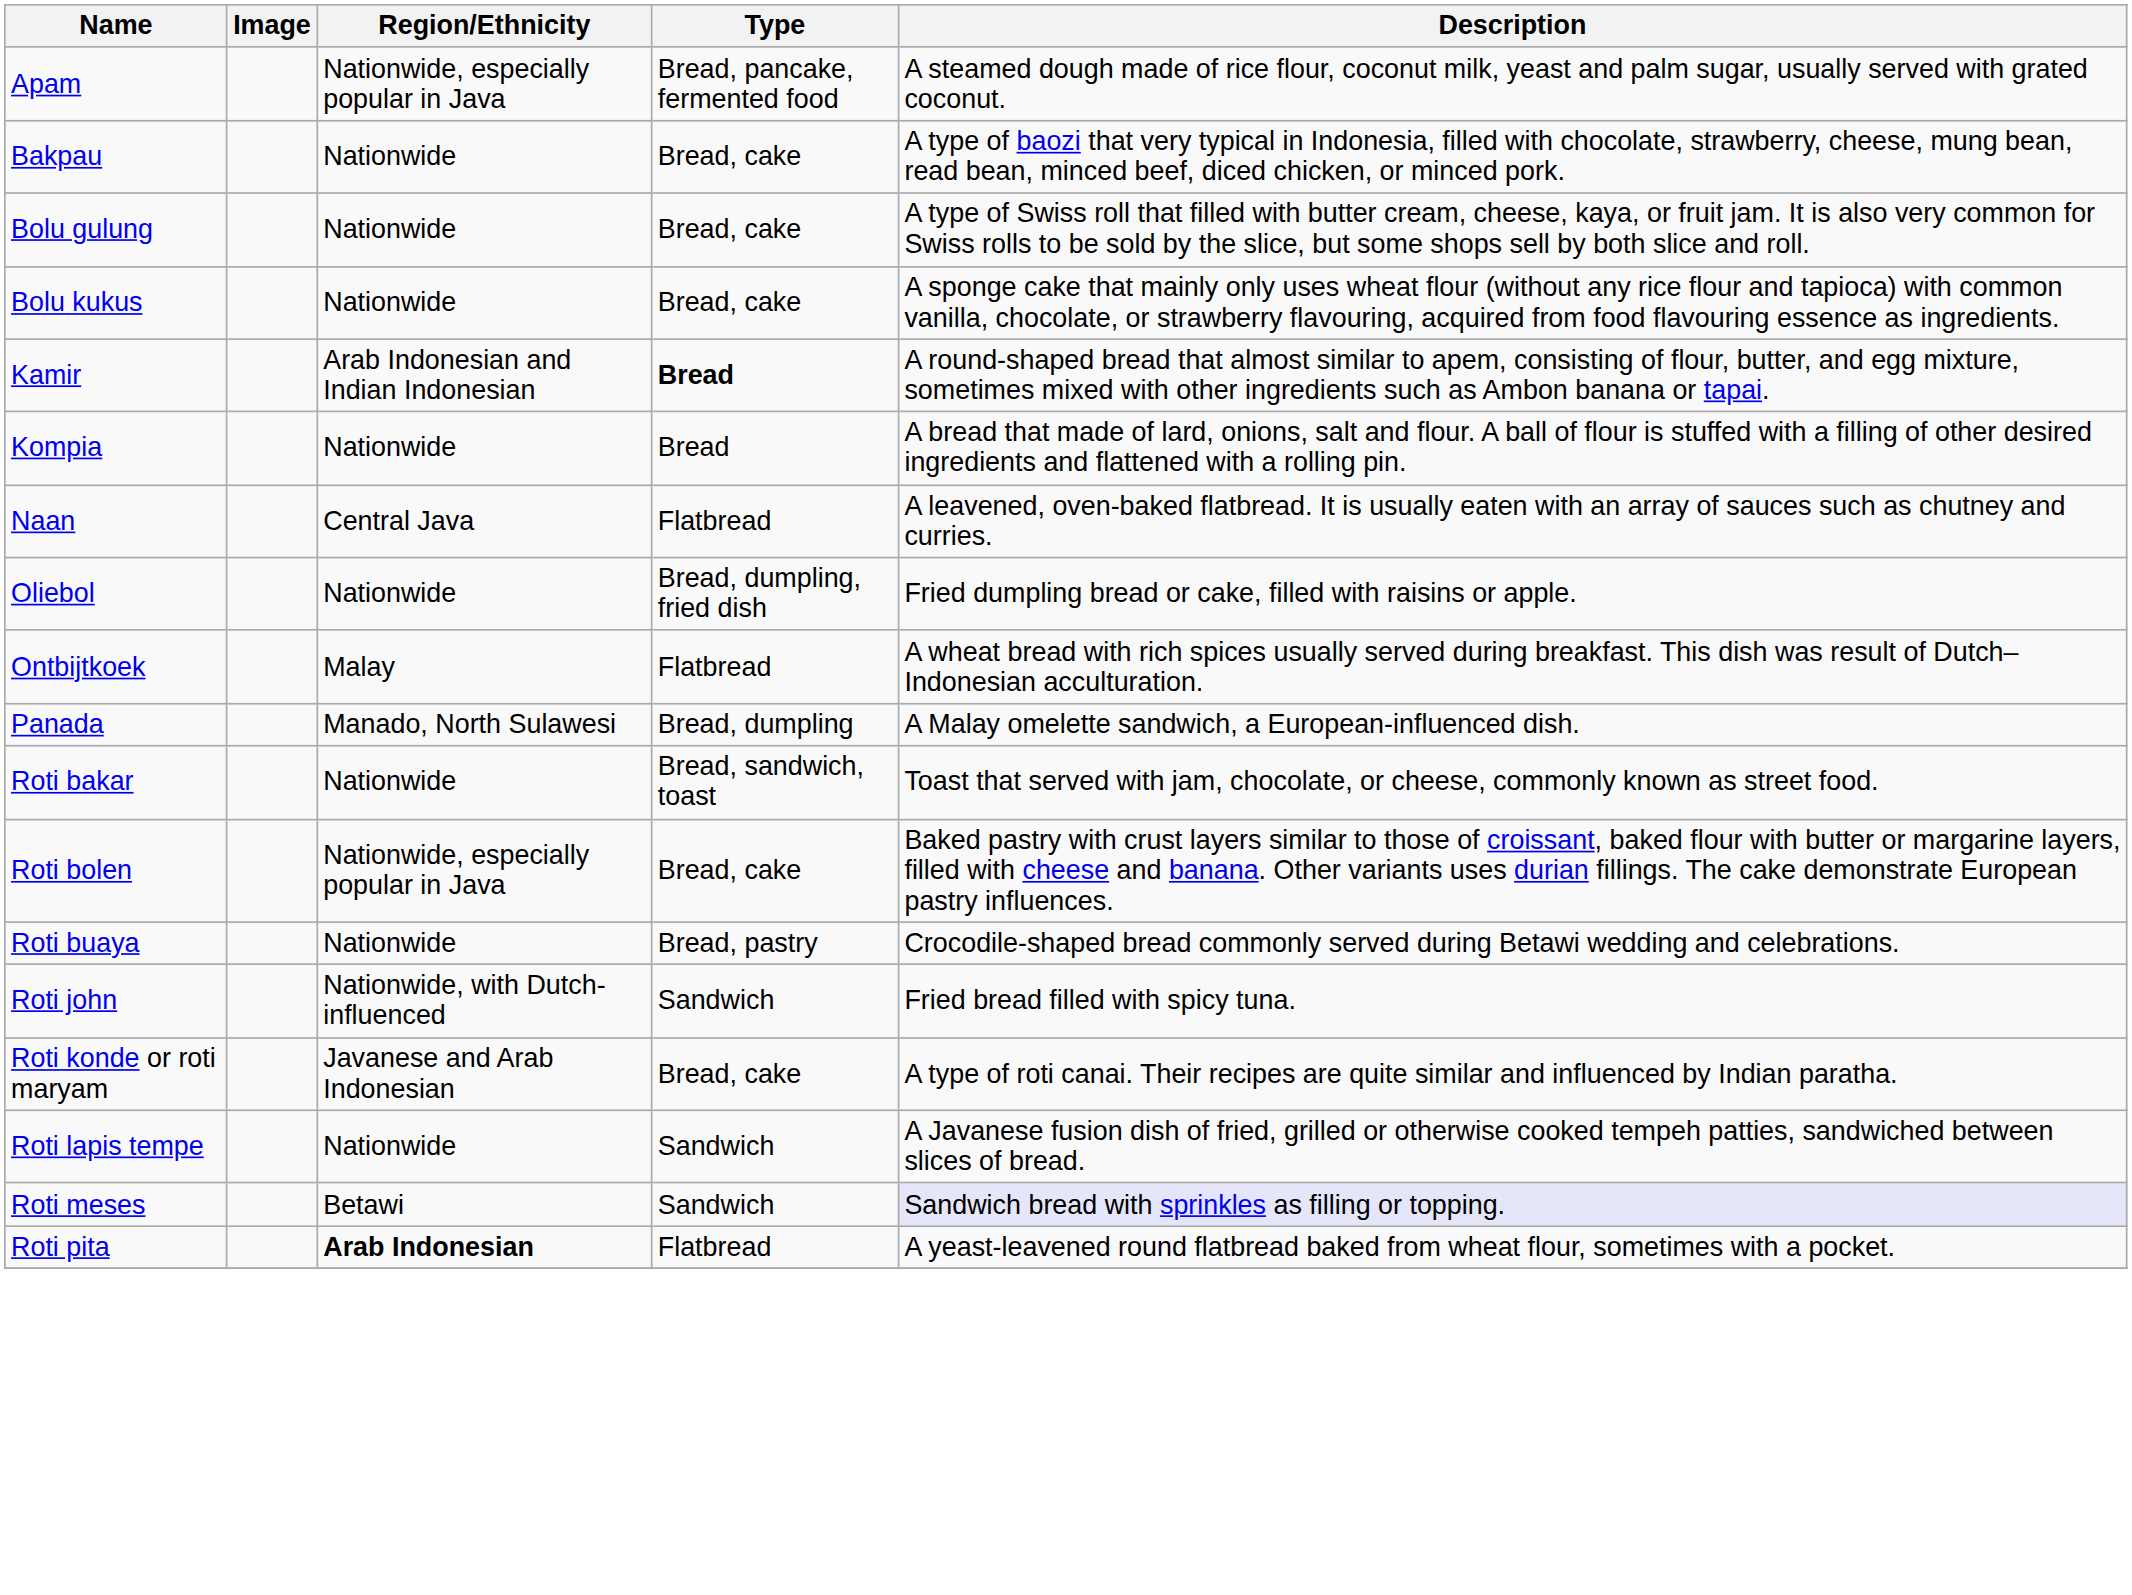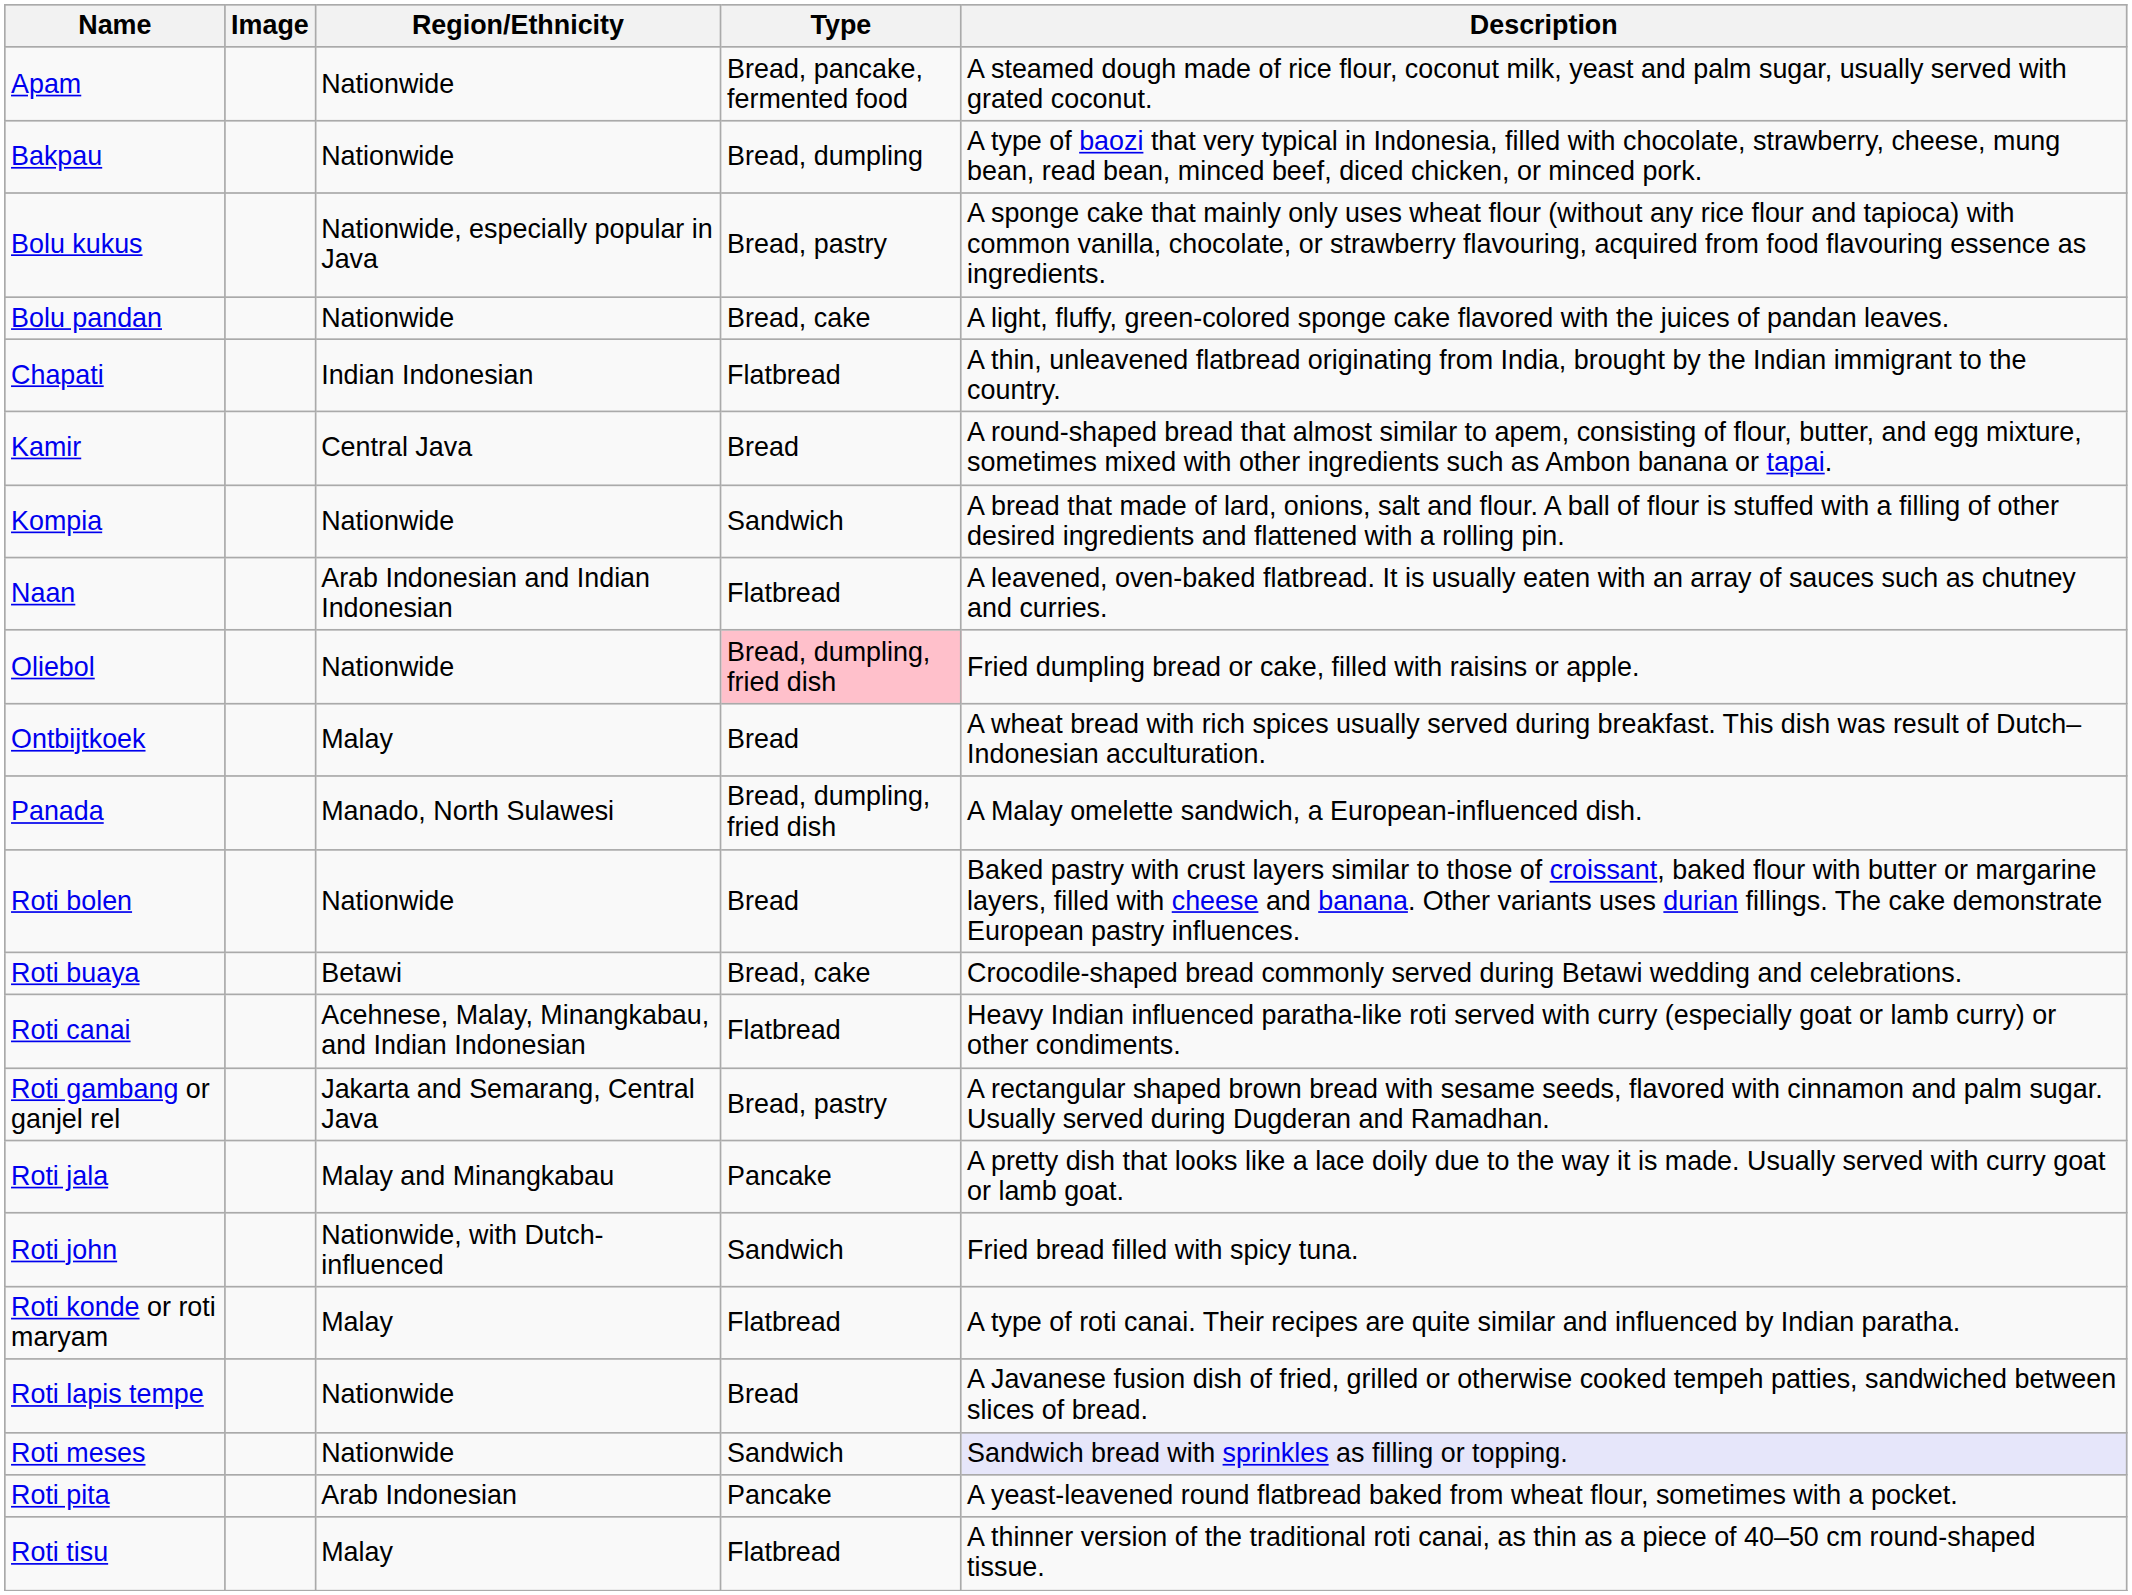 <table class="wikitable sortable sticky-header" width="100%">
 <tr>
 <th>Name</th>
 <th>Image</th>
 <th>Region/Ethnicity</th>
 <th>Type</th>
 <th>Description</th>
 </tr>
 <tr>
 <td><a href='#'>Apam</a></td>
 <td></td>
-<td>Nationwide, especially popular in Java</td>
+<td>Nationwide</td>
 <td>Bread, pancake, fermented food</td>
 <td>A steamed dough made of rice flour, coconut milk, yeast and palm sugar, usually served with grated coconut.</td>
 </tr>
 <tr>
 <td><a href='#'>Bakpau</a></td>
 <td></td>
 <td>Nationwide</td>
-<td>Bread, cake</td>
+<td>Bread, dumpling</td>
 <td>A type of <a href='#'>baozi</a> that very typical in Indonesia, filled with chocolate, strawberry, cheese, mung bean, read bean, minced beef, diced chicken, or minced pork.</td>
-</tr>
-<tr>
-<td><a href='#'>Bolu gulung</a></td>
-<td></td>
-<td>Nationwide</td>
-<td>Bread, cake</td>
-<td>A type of Swiss roll that filled with butter cream, cheese, kaya, or fruit jam. It is also very common for Swiss rolls to be sold by the slice, but some shops sell by both slice and roll.</td>
 </tr>
 <tr>
 <td><a href='#'>Bolu kukus</a></td>
 <td></td>
+<td>Nationwide, especially popular in Java</td>
+<td>Bread, pastry</td>
+<td>A sponge cake that mainly only uses wheat flour (without any rice flour and tapioca) with common vanilla, chocolate, or strawberry flavouring, acquired from food flavouring essence as ingredients.</td>
+</tr>
+<tr>
+<td><a href='#'>Bolu pandan</a></td>
+<td></td>
 <td>Nationwide</td>
 <td>Bread, cake</td>
-<td>A sponge cake that mainly only uses wheat flour (without any rice flour and tapioca) with common vanilla, chocolate, or strawberry flavouring, acquired from food flavouring essence as ingredients.</td>
+<td>A light, fluffy, green-colored sponge cake flavored with the juices of pandan leaves.</td>
+</tr>
+<tr>
+<td><a href='#'>Chapati</a></td>
+<td></td>
+<td>Indian Indonesian</td>
+<td>Flatbread</td>
+<td>A thin, unleavened flatbread originating from India, brought by the Indian immigrant to the country.</td>
 </tr>
 <tr>
 <td><a href='#'>Kamir</a></td>
 <td></td>
-<td>Arab Indonesian and Indian Indonesian</td>
-<td><strong>Bread</strong></td>
+<td>Central Java</td>
+<td>Bread</td>
 <td>A round-shaped bread that almost similar to apem, consisting of flour, butter, and egg mixture, sometimes mixed with other ingredients such as Ambon banana or <a href='#'>tapai</a>.</td>
 </tr>
 <tr>
 <td><a href='#'>Kompia</a></td>
 <td></td>
 <td>Nationwide</td>
-<td>Bread</td>
+<td>Sandwich</td>
 <td>A bread that made of lard, onions, salt and flour. A ball of flour is stuffed with a filling of other desired ingredients and flattened with a rolling pin.</td>
 </tr>
 <tr>
 <td><a href='#'>Naan</a></td>
 <td></td>
-<td>Central Java</td>
+<td>Arab Indonesian and Indian Indonesian</td>
 <td>Flatbread</td>
 <td>A leavened, oven-baked flatbread. It is usually eaten with an array of sauces such as chutney and curries.</td>
 </tr>
 <tr>
 <td><a href='#'>Oliebol</a></td>
 <td></td>
 <td>Nationwide</td>
-<td>Bread, dumpling, fried dish</td>
+<td style="background: pink;">Bread, dumpling, fried dish</td>
 <td>Fried dumpling bread or cake, filled with raisins or apple.</td>
 </tr>
 <tr>
 <td><a href='#'>Ontbijtkoek</a></td>
 <td></td>
 <td>Malay</td>
-<td>Flatbread</td>
+<td>Bread</td>
 <td>A wheat bread with rich spices usually served during breakfast. This dish was result of Dutch–Indonesian acculturation.</td>
 </tr>
 <tr>
 <td><a href='#'>Panada</a></td>
 <td></td>
 <td>Manado, North Sulawesi</td>
-<td>Bread, dumpling</td>
+<td>Bread, dumpling, fried dish</td>
 <td>A Malay omelette sandwich, a European-influenced dish.</td>
-</tr>
-<tr>
-<td><a href='#'>Roti bakar</a></td>
-<td></td>
-<td>Nationwide</td>
-<td>Bread, sandwich, toast</td>
-<td>Toast that served with jam, chocolate, or cheese, commonly known as street food.</td>
 </tr>
 <tr>
 <td><a href='#'>Roti bolen</a></td>
 <td></td>
-<td>Nationwide, especially popular in Java</td>
-<td>Bread, cake</td>
+<td>Nationwide</td>
+<td>Bread</td>
 <td>Baked pastry with crust layers similar to those of <a href='#'>croissant</a>, baked flour with butter or margarine layers, filled with <a href='#'>cheese</a> and <a href='#'>banana</a>. Other variants uses <a href='#'>durian</a> fillings. The cake demonstrate European pastry influences.</td>
 </tr>
 <tr>
 <td><a href='#'>Roti buaya</a></td>
 <td></td>
-<td>Nationwide</td>
+<td>Betawi</td>
+<td>Bread, cake</td>
+<td>Crocodile-shaped bread commonly served during Betawi wedding and celebrations.</td>
+</tr>
+<tr>
+<td><a href='#'>Roti canai</a></td>
+<td></td>
+<td>Acehnese, Malay, Minangkabau, and Indian Indonesian</td>
+<td>Flatbread</td>
+<td>Heavy Indian influenced paratha-like roti served with curry (especially goat or lamb curry) or other condiments.</td>
+</tr>
+<tr>
+<td><a href='#'>Roti gambang</a> or ganjel rel</td>
+<td></td>
+<td>Jakarta and Semarang, Central Java</td>
 <td>Bread, pastry</td>
-<td>Crocodile-shaped bread commonly served during Betawi wedding and celebrations.</td>
+<td>A rectangular shaped brown bread with sesame seeds, flavored with cinnamon and palm sugar. Usually served during Dugderan and Ramadhan.</td>
+</tr>
+<tr>
+<td><a href='#'>Roti jala</a></td>
+<td></td>
+<td>Malay and Minangkabau</td>
+<td>Pancake</td>
+<td>A pretty dish that looks like a lace doily due to the way it is made. Usually served with curry goat or lamb goat.</td>
 </tr>
 <tr>
 <td><a href='#'>Roti john</a></td>
 <td></td>
 <td>Nationwide, with Dutch-influenced</td>
 <td>Sandwich</td>
 <td>Fried bread filled with spicy tuna.</td>
 </tr>
 <tr>
 <td><a href='#'>Roti konde</a> or roti maryam</td>
 <td></td>
-<td>Javanese and Arab Indonesian</td>
-<td>Bread, cake</td>
+<td>Malay</td>
+<td>Flatbread</td>
 <td>A type of roti canai. Their recipes are quite similar and influenced by Indian paratha.</td>
 </tr>
 <tr>
 <td><a href='#'>Roti lapis tempe</a></td>
 <td></td>
 <td>Nationwide</td>
-<td>Sandwich</td>
+<td>Bread</td>
 <td>A Javanese fusion dish of fried, grilled or otherwise cooked tempeh patties, sandwiched between slices of bread.</td>
 </tr>
 <tr>
 <td><a href='#'>Roti meses</a></td>
 <td></td>
-<td>Betawi</td>
+<td>Nationwide</td>
 <td>Sandwich</td>
 <td style="background: lavender;">Sandwich bread with <a href='#'>sprinkles</a> as filling or topping.</td>
 </tr>
 <tr>
 <td><a href='#'>Roti pita</a></td>
 <td></td>
-<td><strong>Arab Indonesian</strong></td>
+<td>Arab Indonesian</td>
+<td>Pancake</td>
+<td>A yeast-leavened round flatbread baked from wheat flour, sometimes with a pocket.</td>
+</tr>
+<tr>
+<td><a href='#'>Roti tisu</a></td>
+<td></td>
+<td>Malay</td>
 <td>Flatbread</td>
-<td>A yeast-leavened round flatbread baked from wheat flour, sometimes with a pocket.</td>
+<td>A thinner version of the traditional roti canai, as thin as a piece of 40–50 cm round-shaped tissue.</td>
 </tr>
 <tr>
 </tr>
 </table>
